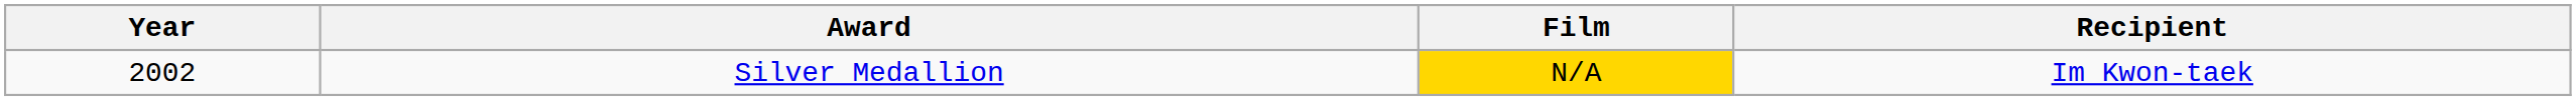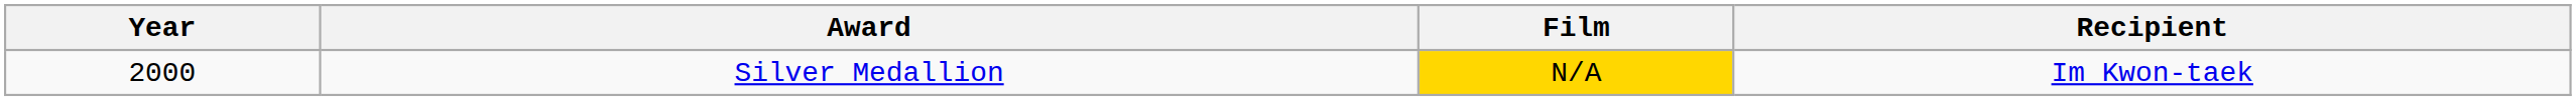 <table class="wikitable mw-collapsible mw-collapsed" style="text-align:center; width:60%;">
 <tr>
 <th>Year</th>
 <th>Award</th>
 <th>Film</th>
 <th>Recipient</th>
 </tr>
 <tr>
-<td>2002</td>
+<td>2000</td>
 <td><a href='#'>Silver Medallion</a></td>
 <td style="background: gold;">N/A</td>
 <td><a href='#'>Im Kwon-taek</a></td>
 </tr>
 </table>
